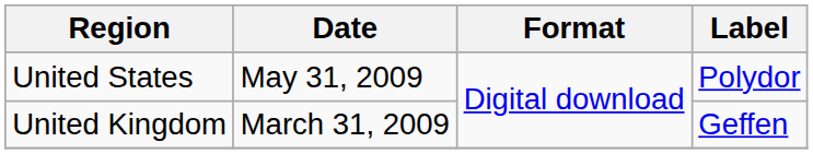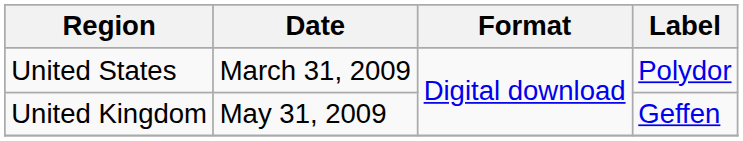 <table class="wikitable">
 <tr>
 <th>Region</th>
 <th>Date</th>
 <th>Format</th>
 <th>Label</th>
 </tr>
 <tr>
 <td>United States</td>
-<td>May 31, 2009</td>
+<td>March 31, 2009</td>
 <td rowspan="2"><a href='#'>Digital download</a></td>
 <td><a href='#'>Polydor</a></td>
 </tr>
 <tr>
 <td>United Kingdom</td>
-<td>March 31, 2009</td>
+<td>May 31, 2009</td>
 <td><a href='#'>Geffen</a></td>
 </tr>
 <tr>
 </tr>
 </table>
